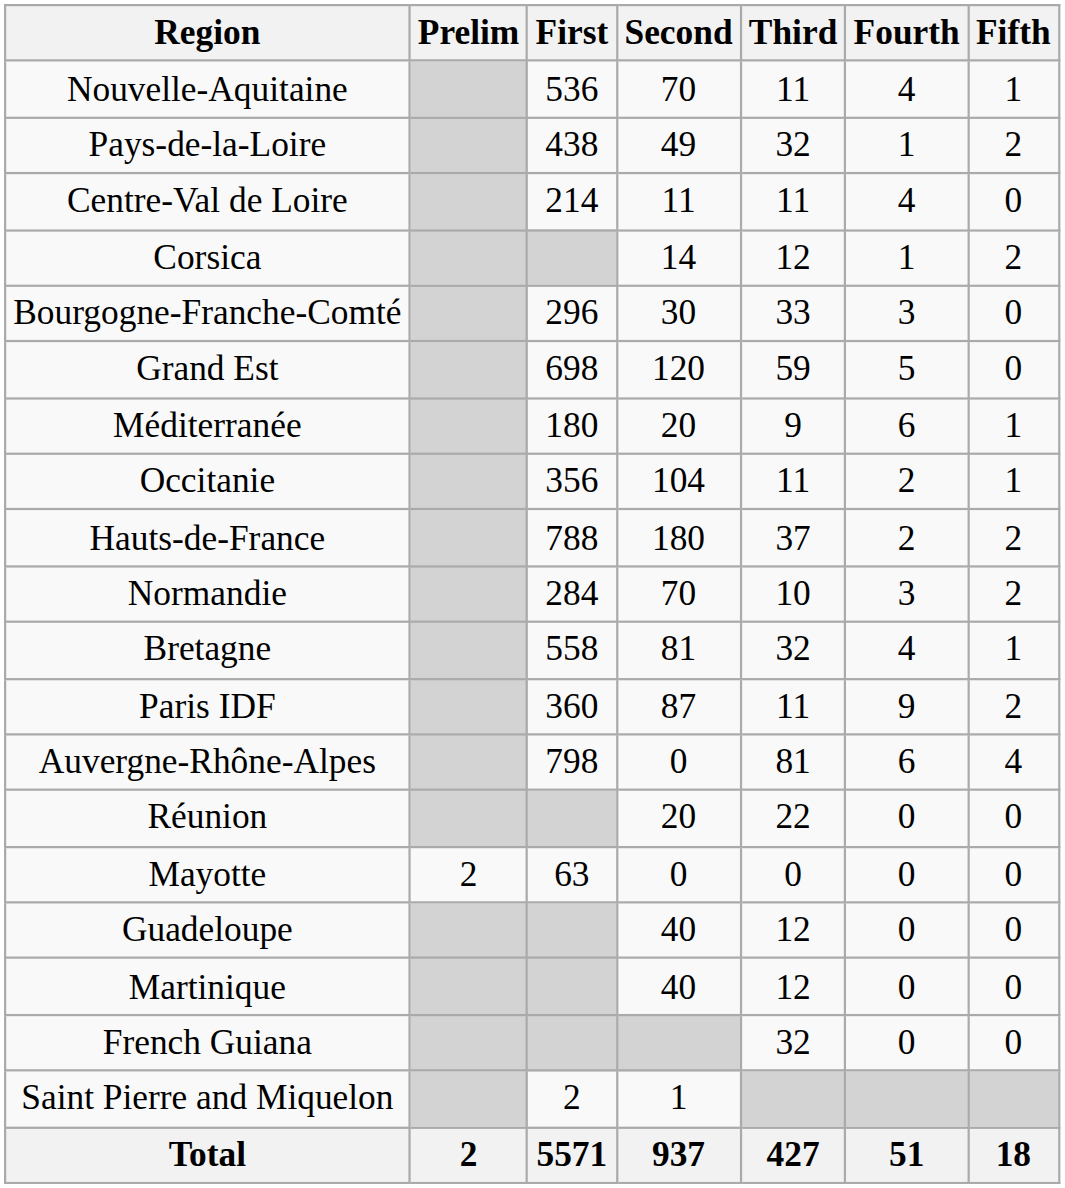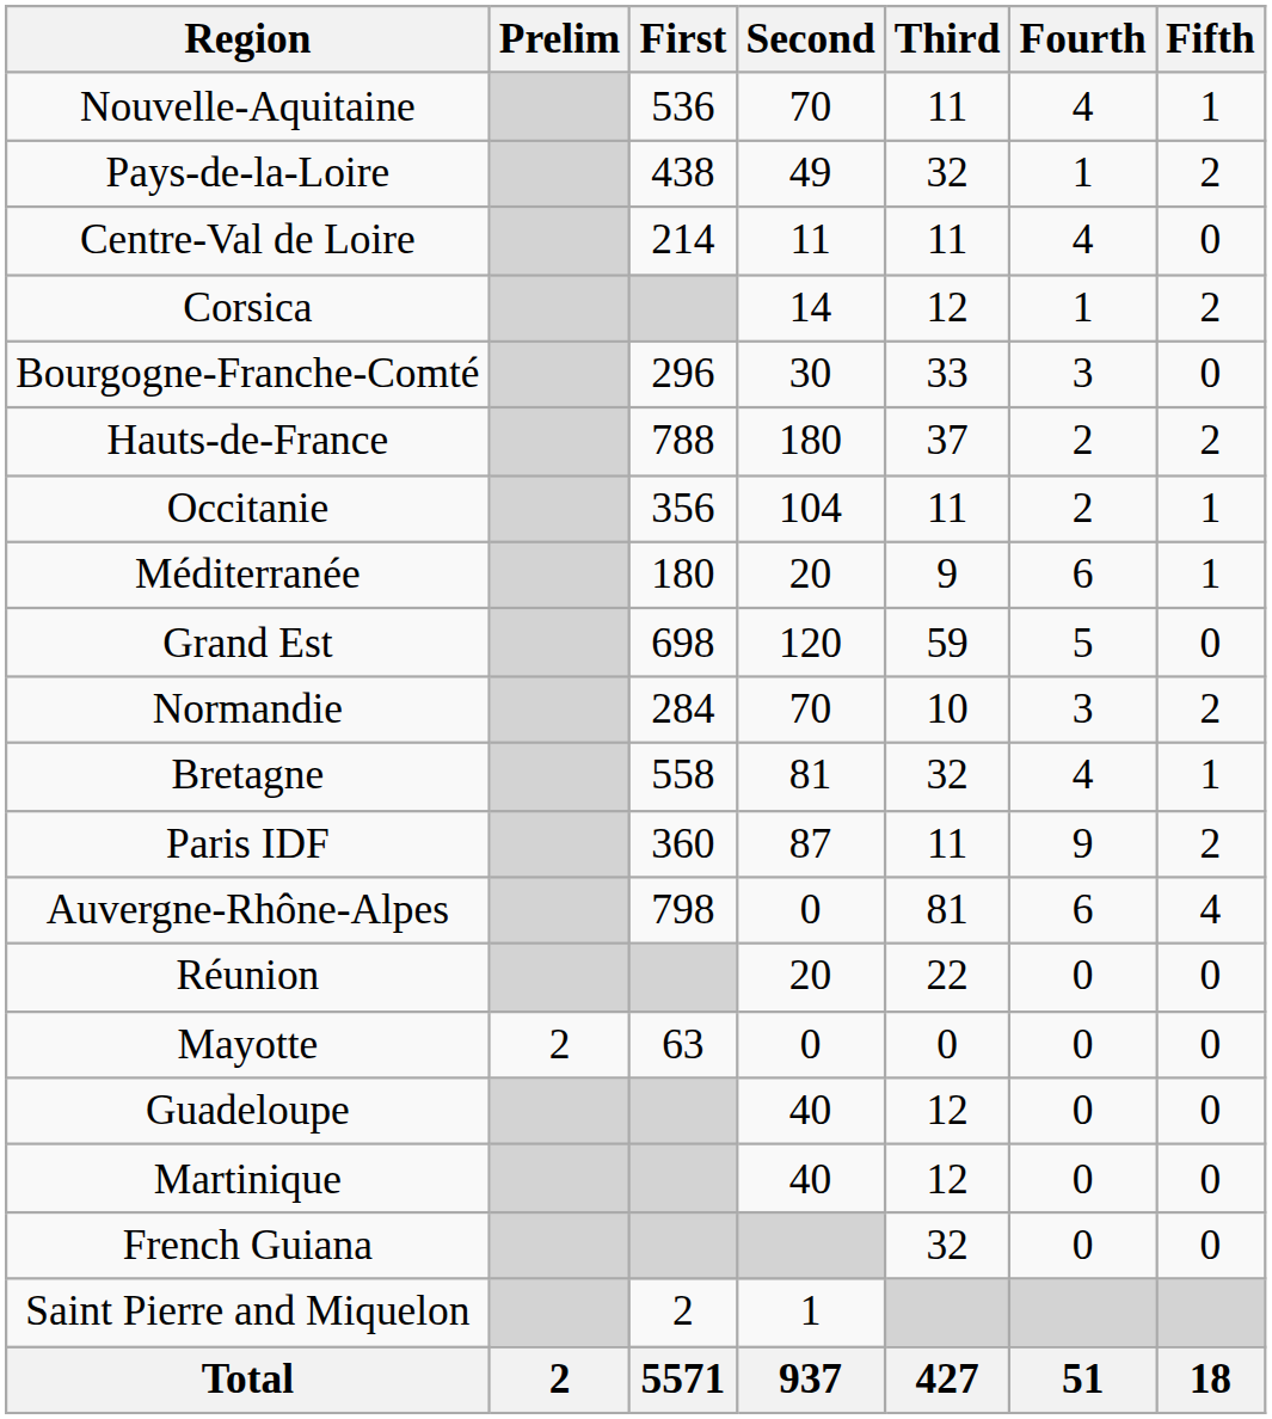 <table class="wikitable collapsible" style="text-align: center">
 <tr>
 <th>Region</th>
 <th>Prelim</th>
 <th>First</th>
 <th>Second</th>
 <th>Third</th>
 <th>Fourth</th>
 <th>Fifth</th>
 </tr>
 <tr>
 <td>Nouvelle-Aquitaine</td>
 <td bgcolor=lightgrey> </td>
 <td>536</td>
 <td>70</td>
 <td>11</td>
 <td>4</td>
 <td>1</td>
 </tr>
 <tr>
 <td>Pays-de-la-Loire</td>
 <td bgcolor=lightgrey> </td>
 <td>438</td>
 <td>49</td>
 <td>32</td>
 <td>1</td>
 <td>2</td>
 </tr>
 <tr>
 <td>Centre-Val de Loire</td>
 <td bgcolor=lightgrey> </td>
 <td>214</td>
 <td>11</td>
 <td>11</td>
 <td>4</td>
 <td>0</td>
 </tr>
 <tr>
 <td>Corsica</td>
 <td bgcolor=lightgrey> </td>
 <td bgcolor=lightgrey> </td>
 <td>14</td>
 <td>12</td>
 <td>1</td>
 <td>2</td>
 </tr>
 <tr>
 <td>Bourgogne-Franche-Comté</td>
 <td bgcolor=lightgrey> </td>
 <td>296</td>
 <td>30</td>
 <td>33</td>
 <td>3</td>
 <td>0</td>
 </tr>
 <tr>
-<td>Grand Est</td>
+<td>Hauts-de-France</td>
 <td bgcolor=lightgrey> </td>
-<td>698</td>
-<td>120</td>
-<td>59</td>
-<td>5</td>
-<td>0</td>
+<td>788</td>
+<td>180</td>
+<td>37</td>
+<td>2</td>
+<td>2</td>
+</tr>
+<tr>
+<td>Occitanie</td>
+<td bgcolor=lightgrey> </td>
+<td>356</td>
+<td>104</td>
+<td>11</td>
+<td>2</td>
+<td>1</td>
 </tr>
 <tr>
 <td>Méditerranée</td>
 <td bgcolor=lightgrey> </td>
 <td>180</td>
 <td>20</td>
 <td>9</td>
 <td>6</td>
 <td>1</td>
 </tr>
 <tr>
-<td>Occitanie</td>
+<td>Grand Est</td>
 <td bgcolor=lightgrey> </td>
-<td>356</td>
-<td>104</td>
-<td>11</td>
-<td>2</td>
-<td>1</td>
-</tr>
-<tr>
-<td>Hauts-de-France</td>
-<td bgcolor=lightgrey> </td>
-<td>788</td>
-<td>180</td>
-<td>37</td>
-<td>2</td>
-<td>2</td>
+<td>698</td>
+<td>120</td>
+<td>59</td>
+<td>5</td>
+<td>0</td>
 </tr>
 <tr>
 <td>Normandie</td>
 <td bgcolor=lightgrey> </td>
 <td>284</td>
 <td>70</td>
 <td>10</td>
 <td>3</td>
 <td>2</td>
 </tr>
 <tr>
 <td>Bretagne</td>
 <td bgcolor=lightgrey> </td>
 <td>558</td>
 <td>81</td>
 <td>32</td>
 <td>4</td>
 <td>1</td>
 </tr>
 <tr>
 <td>Paris IDF</td>
 <td bgcolor=lightgrey> </td>
 <td>360</td>
 <td>87</td>
 <td>11</td>
 <td>9</td>
 <td>2</td>
 </tr>
 <tr>
 <td>Auvergne-Rhône-Alpes</td>
 <td bgcolor=lightgrey> </td>
 <td>798</td>
 <td>0</td>
 <td>81</td>
 <td>6</td>
 <td>4</td>
 </tr>
 <tr>
 <td>Réunion</td>
 <td bgcolor=lightgrey> </td>
 <td bgcolor=lightgrey> </td>
 <td>20</td>
 <td>22</td>
 <td>0</td>
 <td>0</td>
 </tr>
 <tr>
 <td>Mayotte</td>
 <td>2</td>
 <td>63</td>
 <td>0</td>
 <td>0</td>
 <td>0</td>
 <td>0</td>
 </tr>
 <tr>
 <td>Guadeloupe</td>
 <td bgcolor=lightgrey> </td>
 <td bgcolor=lightgrey> </td>
 <td>40</td>
 <td>12</td>
 <td>0</td>
 <td>0</td>
 </tr>
 <tr>
 <td>Martinique</td>
 <td bgcolor=lightgrey> </td>
 <td bgcolor=lightgrey> </td>
 <td>40</td>
 <td>12</td>
 <td>0</td>
 <td>0</td>
 </tr>
 <tr>
 <td>French Guiana</td>
 <td bgcolor=lightgrey> </td>
 <td bgcolor=lightgrey> </td>
 <td bgcolor=lightgrey> </td>
 <td>32</td>
 <td>0</td>
 <td>0</td>
 </tr>
 <tr>
 <td>Saint Pierre and Miquelon</td>
 <td bgcolor=lightgrey> </td>
 <td>2</td>
 <td>1</td>
 <td bgcolor=lightgrey> </td>
 <td bgcolor=lightgrey> </td>
 <td bgcolor=lightgrey> </td>
 </tr>
 <tr>
 <th>Total</th>
 <th>2</th>
 <th>5571</th>
 <th>937</th>
 <th>427</th>
 <th>51</th>
 <th>18</th>
 </tr>
 </table>
